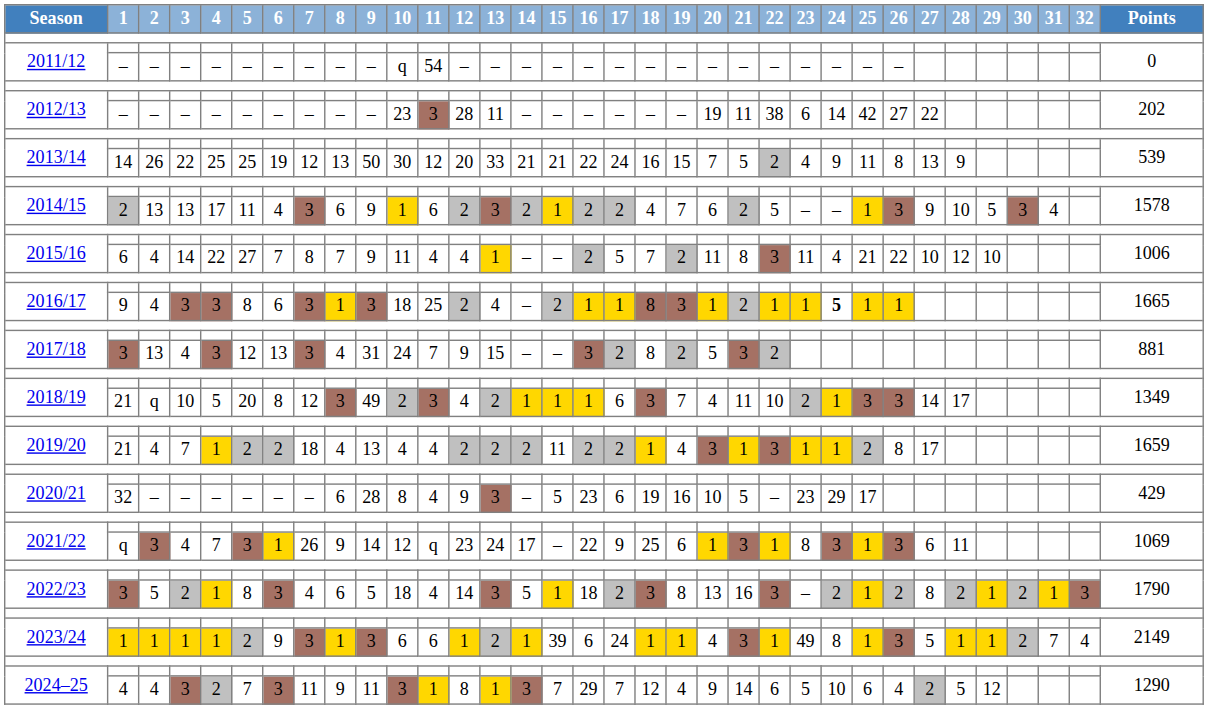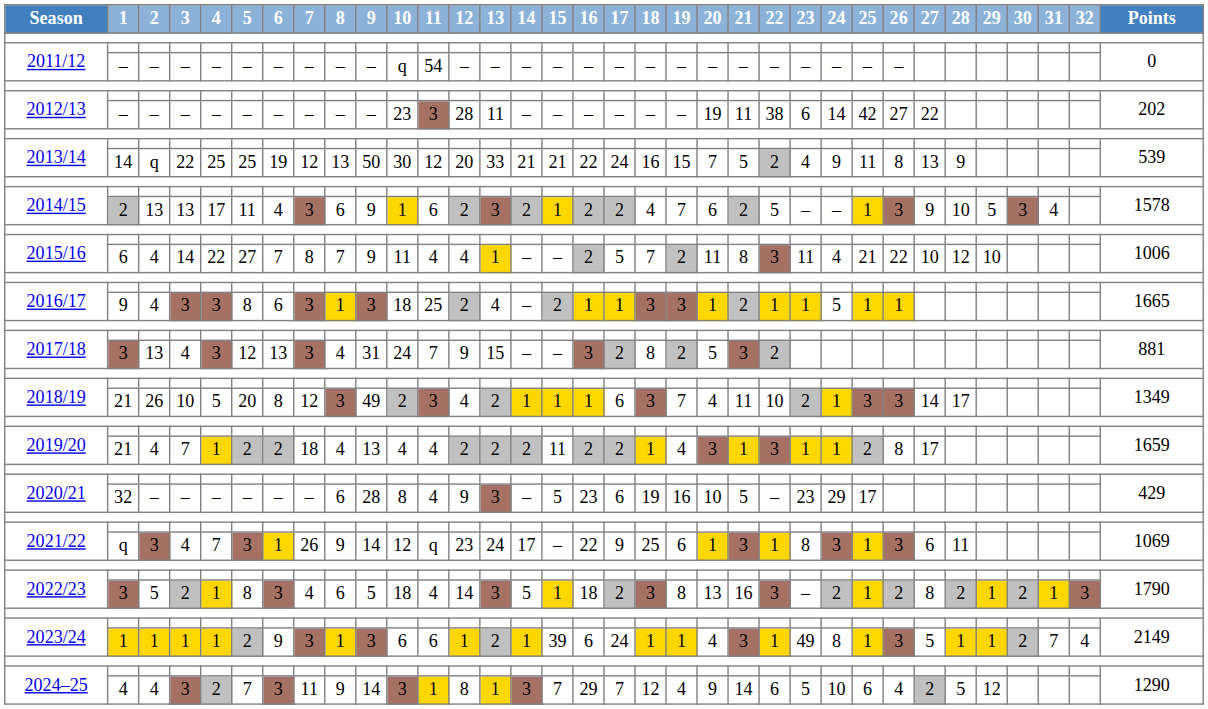 <table cellpadding="3" cellspacing="0" border="1" style="background:#ffffff; font-size:80%; line-height:13px; border:grey solid 1px; border-collapse:collapse;">
 <tr style="background:#ccc; text-align:center; color:white">
 <td style="background:#4180be;" width="65px"><strong>Season</strong></td>
 <td style="background:#8CB2D8;" width="15px"><strong>1</strong></td>
 <td style="background:#8CB2D8;" width="15px"><strong>2</strong></td>
 <td style="background:#8CB2D8;" width="15px"><strong>3</strong></td>
 <td style="background:#8CB2D8;" width="15px"><strong>4</strong></td>
 <td style="background:#8CB2D8;" width="15px"><strong>5</strong></td>
 <td style="background:#8CB2D8;" width="15px"><strong>6</strong></td>
 <td style="background:#8CB2D8;" width="15px"><strong>7</strong></td>
 <td style="background:#8CB2D8;" width="15px"><strong>8</strong></td>
 <td style="background:#8CB2D8;" width="15px"><strong>9</strong></td>
 <td style="background:#8CB2D8;" width="15px"><strong>10</strong></td>
 <td style="background:#8CB2D8;" width="15px"><strong>11</strong></td>
 <td style="background:#8CB2D8;" width="15px"><strong>12</strong></td>
 <td style="background:#8CB2D8;" width="15px"><strong>13</strong></td>
 <td style="background:#8CB2D8;" width="15px"><strong>14</strong></td>
 <td style="background:#8CB2D8;" width="15px"><strong>15</strong></td>
 <td style="background:#8CB2D8;" width="15px"><strong>16</strong></td>
 <td style="background:#8CB2D8;" width="15px"><strong>17</strong></td>
 <td style="background:#8CB2D8;" width="15px"><strong>18</strong></td>
 <td style="background:#8CB2D8;" width="15px"><strong>19</strong></td>
 <td style="background:#8CB2D8;" width="15px"><strong>20</strong></td>
 <td style="background:#8CB2D8;" width="15px"><strong>21</strong></td>
 <td style="background:#8CB2D8;" width="15px"><strong>22</strong></td>
 <td style="background:#8CB2D8;" width="15px"><strong>23</strong></td>
 <td style="background:#8CB2D8;" width="15px"><strong>24</strong></td>
 <td style="background:#8CB2D8;" width="15px"><strong>25</strong></td>
 <td style="background:#8CB2D8;" width="15px"><strong>26</strong></td>
 <td style="background:#8CB2D8;" width="15px"><strong>27</strong></td>
 <td style="background:#8CB2D8;" width="15px"><strong>28</strong></td>
 <td style="background:#8CB2D8;" width="15px"><strong>29</strong></td>
 <td style="background:#8CB2D8;" width="15px"><strong>30</strong></td>
 <td style="background:#8CB2D8;" width="15px"><strong>31</strong></td>
 <td style="background:#8CB2D8;" width="15px"><strong>32</strong></td>
 <td style="background:#4180be;" width="30px"><strong>Points</strong></td>
 </tr>
 <tr>
 <td colspan="34"></td>
 </tr>
 <tr align="center">
 <td rowspan="2"><a href='#'>2011/12</a></td>
 <th></th>
 <th></th>
 <th></th>
 <th></th>
 <th></th>
 <th></th>
 <th></th>
 <th></th>
 <th></th>
 <th></th>
 <th></th>
 <th></th>
 <th></th>
 <th></th>
 <th></th>
 <th></th>
 <th></th>
 <th></th>
 <th></th>
 <th></th>
 <th></th>
 <th></th>
 <th></th>
 <th></th>
 <th></th>
 <th></th>
 <th></th>
 <th></th>
 <th></th>
 <th></th>
 <th></th>
 <th></th>
 <td rowspan="2" width="66px">0</td>
 </tr>
 <tr align="center">
 <td>–</td>
 <td>–</td>
 <td>–</td>
 <td>–</td>
 <td>–</td>
 <td>–</td>
 <td>–</td>
 <td>–</td>
 <td>–</td>
 <td>q</td>
 <td>54</td>
 <td>–</td>
 <td>–</td>
 <td>–</td>
 <td>–</td>
 <td>–</td>
 <td>–</td>
 <td>–</td>
 <td>–</td>
 <td>–</td>
 <td>–</td>
 <td>–</td>
 <td>–</td>
 <td>–</td>
 <td>–</td>
 <td>–</td>
 <th></th>
 <th></th>
 <th></th>
 <th></th>
 <th></th>
 <th></th>
 </tr>
 <tr>
 <td colspan="34"></td>
 </tr>
 <tr align="center">
 <td rowspan="2"><a href='#'>2012/13</a></td>
 <th></th>
 <th></th>
 <th></th>
 <th></th>
 <th></th>
 <th></th>
 <th></th>
 <th></th>
 <th></th>
 <th></th>
 <th></th>
 <th></th>
 <th></th>
 <th></th>
 <th></th>
 <th></th>
 <th></th>
 <th></th>
 <th></th>
 <th></th>
 <th></th>
 <th></th>
 <th></th>
 <th></th>
 <th></th>
 <th></th>
 <th></th>
 <th></th>
 <th></th>
 <th></th>
 <th></th>
 <th></th>
 <td rowspan="2" width="66px">202</td>
 </tr>
 <tr align="center">
 <td>–</td>
 <td>–</td>
 <td>–</td>
 <td>–</td>
 <td>–</td>
 <td>–</td>
 <td>–</td>
 <td>–</td>
 <td>–</td>
 <td>23</td>
 <td bgcolor="#a57164">3</td>
 <td>28</td>
 <td>11</td>
 <td>–</td>
 <td>–</td>
 <td>–</td>
 <td>–</td>
 <td>–</td>
 <td>–</td>
 <td>19</td>
 <td>11</td>
 <td>38</td>
 <td>6</td>
 <td>14</td>
 <td>42</td>
 <td>27</td>
 <td>22</td>
 <th></th>
 <th></th>
 <th></th>
 <th></th>
 <th></th>
 </tr>
 <tr>
 <td colspan="34"></td>
 </tr>
 <tr align="center">
 <td rowspan="2"><a href='#'>2013/14</a></td>
 <th></th>
 <th></th>
 <th></th>
 <th></th>
 <th></th>
 <th></th>
 <th></th>
 <th></th>
 <th></th>
 <th></th>
 <th></th>
 <th></th>
 <th></th>
 <th></th>
 <th></th>
 <th></th>
 <th></th>
 <th></th>
 <th></th>
 <th></th>
 <th></th>
 <th></th>
 <th></th>
 <th></th>
 <th></th>
 <th></th>
 <th></th>
 <th></th>
 <th></th>
 <th></th>
 <th></th>
 <th></th>
 <td rowspan="2" width="66px">539</td>
 </tr>
 <tr align="center">
 <td>14</td>
-<td>26</td>
+<td>q</td>
 <td>22</td>
 <td>25</td>
 <td>25</td>
 <td>19</td>
 <td>12</td>
 <td>13</td>
 <td>50</td>
 <td>30</td>
 <td>12</td>
 <td>20</td>
 <td>33</td>
 <td>21</td>
 <td>21</td>
 <td>22</td>
 <td>24</td>
 <td>16</td>
 <td>15</td>
 <td>7</td>
 <td>5</td>
 <td bgcolor="silver">2</td>
 <td>4</td>
 <td>9</td>
 <td>11</td>
 <td>8</td>
 <td>13</td>
 <td>9</td>
 <th></th>
 <th></th>
 <th></th>
 <th></th>
 </tr>
 <tr>
 <td colspan="34"></td>
 </tr>
 <tr align="center">
 <td rowspan="2"><a href='#'>2014/15</a></td>
 <th></th>
 <th></th>
 <th></th>
 <th></th>
 <th></th>
 <th></th>
 <th></th>
 <th></th>
 <th></th>
 <th></th>
 <th></th>
 <th></th>
 <th></th>
 <th></th>
 <th></th>
 <th></th>
 <th></th>
 <th></th>
 <th></th>
 <th></th>
 <th></th>
 <th></th>
 <th></th>
 <th></th>
 <th></th>
 <th></th>
 <th></th>
 <th></th>
 <th></th>
 <th></th>
 <th></th>
 <th></th>
 <td rowspan="2" width="66px">1578</td>
 </tr>
 <tr align="center">
 <td bgcolor="silver">2</td>
 <td>13</td>
 <td>13</td>
 <td>17</td>
 <td>11</td>
 <td>4</td>
 <td bgcolor="#a57164">3</td>
 <td>6</td>
 <td>9</td>
 <td bgcolor="gold">1</td>
 <td>6</td>
 <td bgcolor="silver">2</td>
 <td bgcolor="#a57164">3</td>
 <td bgcolor="silver">2</td>
 <td bgcolor="gold">1</td>
 <td bgcolor="silver">2</td>
 <td bgcolor="silver">2</td>
 <td>4</td>
 <td>7</td>
 <td>6</td>
 <td bgcolor="silver">2</td>
 <td>5</td>
 <td>–</td>
 <td>–</td>
 <td bgcolor="gold">1</td>
 <td bgcolor="#a57164">3</td>
 <td>9</td>
 <td>10</td>
 <td>5</td>
 <td bgcolor="#a57164">3</td>
 <td>4</td>
 <th></th>
 </tr>
 <tr>
 <td colspan="34"></td>
 </tr>
 <tr align="center">
 <td rowspan="2" width="66px"><a href='#'>2015/16</a></td>
 <th></th>
 <th></th>
 <th></th>
 <th></th>
 <th></th>
 <th></th>
 <th></th>
 <th></th>
 <th></th>
 <th></th>
 <th></th>
 <th></th>
 <th></th>
 <th></th>
 <th></th>
 <th></th>
 <th></th>
 <th></th>
 <th></th>
 <th></th>
 <th></th>
 <th></th>
 <th></th>
 <th></th>
 <th></th>
 <th></th>
 <th></th>
 <th></th>
 <th></th>
 <th></th>
 <th></th>
 <th></th>
 <td rowspan="2" width="66px">1006</td>
 </tr>
 <tr align="center">
 <td>6</td>
 <td>4</td>
 <td>14</td>
 <td>22</td>
 <td>27</td>
 <td>7</td>
 <td>8</td>
 <td>7</td>
 <td>9</td>
 <td>11</td>
 <td>4</td>
 <td>4</td>
 <td bgcolor="gold">1</td>
 <td>–</td>
 <td>–</td>
 <td bgcolor="silver">2</td>
 <td>5</td>
 <td>7</td>
 <td bgcolor="silver">2</td>
 <td>11</td>
 <td>8</td>
 <td bgcolor="#a57164">3</td>
 <td>11</td>
 <td>4</td>
 <td>21</td>
 <td>22</td>
 <td>10</td>
 <td>12</td>
 <td>10</td>
 <td></td>
 <td></td>
 <td></td>
 </tr>
 <tr>
 <td colspan="34"></td>
 </tr>
 <tr align="center">
 <td rowspan="2" width="66px"><a href='#'>2016/17</a></td>
 <th></th>
 <th></th>
 <th></th>
 <th></th>
 <th></th>
 <th></th>
 <th></th>
 <th></th>
 <th></th>
 <th></th>
 <th></th>
 <th></th>
 <th></th>
 <th></th>
 <th></th>
 <th></th>
 <th></th>
 <th></th>
 <th></th>
 <th></th>
 <th></th>
 <th></th>
 <th></th>
 <th></th>
 <th></th>
 <th></th>
 <th></th>
 <th></th>
 <th></th>
 <th></th>
 <th></th>
 <th></th>
 <td rowspan="2" width="66px">1665</td>
 </tr>
 <tr align="center">
 <td>9</td>
 <td>4</td>
 <td bgcolor="#a57164">3</td>
 <td bgcolor="#a57164">3</td>
 <td>8</td>
 <td>6</td>
 <td bgcolor="#a57164">3</td>
 <td bgcolor="gold">1</td>
 <td bgcolor="#a57164">3</td>
 <td>18</td>
 <td>25</td>
 <td bgcolor="silver">2</td>
 <td>4</td>
 <td>–</td>
 <td bgcolor="silver">2</td>
 <td bgcolor="gold">1</td>
 <td bgcolor="gold">1</td>
-<td bgcolor="#a57164">8</td>
+<td bgcolor="#a57164">3</td>
 <td bgcolor="#a57164">3</td>
 <td bgcolor="gold">1</td>
 <td bgcolor="silver">2</td>
 <td bgcolor="gold">1</td>
 <td bgcolor="gold">1</td>
-<td><strong>5</strong></td>
+<td>5</td>
 <td bgcolor="gold">1</td>
 <td bgcolor="gold">1</td>
 <td></td>
 <td></td>
 <td></td>
 <td></td>
 <td></td>
 <td></td>
 </tr>
 <tr>
 <td colspan=34></td>
 </tr>
 <tr align=center>
 <td rowspan="2" style="width:66px;"><a href='#'>2017/18</a></td>
 <th></th>
 <th></th>
 <th></th>
 <th></th>
 <th></th>
 <th></th>
 <th></th>
 <th></th>
 <th></th>
 <th></th>
 <th></th>
 <th></th>
 <th></th>
 <th></th>
 <th></th>
 <th></th>
 <th></th>
 <th></th>
 <th></th>
 <th></th>
 <th></th>
 <th></th>
 <th></th>
 <th></th>
 <th></th>
 <th></th>
 <th></th>
 <th></th>
 <th></th>
 <th></th>
 <th></th>
 <th></th>
 <td rowspan="2" style="width:66px;">881</td>
 </tr>
 <tr align=center>
 <td bgcolor="#a57164">3</td>
 <td>13</td>
 <td>4</td>
 <td bgcolor="#a57164">3</td>
 <td>12</td>
 <td>13</td>
 <td bgcolor="#a57164">3</td>
 <td>4</td>
 <td>31</td>
 <td>24</td>
 <td>7</td>
 <td>9</td>
 <td>15</td>
 <td>–</td>
 <td>–</td>
 <td bgcolor="#a57164">3</td>
 <td bgcolor="silver">2</td>
 <td>8</td>
 <td bgcolor="silver">2</td>
 <td>5</td>
 <td bgcolor="#a57164">3</td>
 <td bgcolor="silver">2</td>
 <td></td>
 <td></td>
 <td></td>
 <td></td>
 <td></td>
 <td></td>
 <td></td>
 <td></td>
 <td></td>
 <td></td>
 </tr>
 <tr>
 <td colspan=34></td>
 </tr>
 <tr align=center>
 <td rowspan="2" style="width:66px;"><a href='#'>2018/19</a></td>
 <th></th>
 <th></th>
 <th></th>
 <th></th>
 <th></th>
 <th></th>
 <th></th>
 <th></th>
 <th></th>
 <th></th>
 <th></th>
 <th></th>
 <th></th>
 <th></th>
 <th></th>
 <th></th>
 <th></th>
 <th></th>
 <th></th>
 <th></th>
 <th></th>
 <th></th>
 <th></th>
 <th></th>
 <th></th>
 <th></th>
 <th></th>
 <th></th>
 <th></th>
 <th></th>
 <th></th>
 <th></th>
 <td rowspan="2" style="width:66px;">1349</td>
 </tr>
 <tr align=center>
 <td>21</td>
-<td>q</td>
+<td>26</td>
 <td>10</td>
 <td>5</td>
 <td>20</td>
 <td>8</td>
 <td>12</td>
 <td bgcolor="#a57164">3</td>
 <td>49</td>
 <td bgcolor="silver">2</td>
 <td bgcolor="#a57164">3</td>
 <td>4</td>
 <td bgcolor="silver">2</td>
 <td bgcolor="gold">1</td>
 <td bgcolor="gold">1</td>
 <td bgcolor="gold">1</td>
 <td>6</td>
 <td bgcolor="#a57164">3</td>
 <td>7</td>
 <td>4</td>
 <td>11</td>
 <td>10</td>
 <td bgcolor="silver">2</td>
 <td bgcolor="gold">1</td>
 <td bgcolor="#a57164">3</td>
 <td bgcolor="#a57164">3</td>
 <td>14</td>
 <td>17</td>
 <td></td>
 <td></td>
 <td></td>
 <td></td>
 </tr>
 <tr>
 <td colspan=34></td>
 </tr>
 <tr align=center>
 <td rowspan="2" style="width:66px;"><a href='#'>2019/20</a></td>
 <th></th>
 <th></th>
 <th></th>
 <th></th>
 <th></th>
 <th></th>
 <th></th>
 <th></th>
 <th></th>
 <th></th>
 <th></th>
 <th></th>
 <th></th>
 <th></th>
 <th></th>
 <th></th>
 <th></th>
 <th></th>
 <th></th>
 <th></th>
 <th></th>
 <th></th>
 <th></th>
 <th></th>
 <th></th>
 <th></th>
 <th></th>
 <th></th>
 <th></th>
 <th></th>
 <th></th>
 <th></th>
 <td rowspan="2" style="width:66px;">1659</td>
 </tr>
 <tr align=center>
 <td>21</td>
 <td>4</td>
 <td>7</td>
 <td bgcolor="gold">1</td>
 <td bgcolor="silver">2</td>
 <td bgcolor="silver">2</td>
 <td>18</td>
 <td>4</td>
 <td>13</td>
 <td>4</td>
 <td>4</td>
 <td bgcolor="silver">2</td>
 <td bgcolor="silver">2</td>
 <td bgcolor="silver">2</td>
 <td>11</td>
 <td bgcolor="silver">2</td>
 <td bgcolor="silver">2</td>
 <td bgcolor="gold">1</td>
 <td>4</td>
 <td bgcolor="#a57164">3</td>
 <td bgcolor="gold">1</td>
 <td bgcolor="#a57164">3</td>
 <td bgcolor="gold">1</td>
 <td bgcolor="gold">1</td>
 <td bgcolor="silver">2</td>
 <td>8</td>
 <td>17</td>
 <td></td>
 <td></td>
 <td></td>
 <td></td>
 <td></td>
 </tr>
 <tr>
 <td colspan=34></td>
 </tr>
 <tr align=center>
 <td rowspan="2" style="width:66px;"><a href='#'>2020/21</a></td>
 <th></th>
 <th></th>
 <th></th>
 <th></th>
 <th></th>
 <th></th>
 <th></th>
 <th></th>
 <th></th>
 <th></th>
 <th></th>
 <th></th>
 <th></th>
 <th></th>
 <th></th>
 <th></th>
 <th></th>
 <th></th>
 <th></th>
 <th></th>
 <th></th>
 <th></th>
 <th></th>
 <th></th>
 <th></th>
 <th></th>
 <th></th>
 <th></th>
 <th></th>
 <th></th>
 <th></th>
 <th></th>
 <td rowspan="2" style="width:66px;">429</td>
 </tr>
 <tr align=center>
 <td>32</td>
 <td>–</td>
 <td>–</td>
 <td>–</td>
 <td>–</td>
 <td>–</td>
 <td>–</td>
 <td>6</td>
 <td>28</td>
 <td>8</td>
 <td>4</td>
 <td>9</td>
 <td bgcolor="#a57164">3</td>
 <td>–</td>
 <td>5</td>
 <td>23</td>
 <td>6</td>
 <td>19</td>
 <td>16</td>
 <td>10</td>
 <td>5</td>
 <td>–</td>
 <td>23</td>
 <td>29</td>
 <td>17</td>
 <td></td>
 <td></td>
 <td></td>
 <td></td>
 <td></td>
 <td></td>
 <td></td>
 </tr>
 <tr>
 <td colspan=34></td>
 </tr>
 <tr align=center>
 <td rowspan="2" style="width:66px;"><a href='#'>2021/22</a></td>
 <th></th>
 <th></th>
 <th></th>
 <th></th>
 <th></th>
 <th></th>
 <th></th>
 <th></th>
 <th></th>
 <th></th>
 <th></th>
 <th></th>
 <th></th>
 <th></th>
 <th></th>
 <th></th>
 <th></th>
 <th></th>
 <th></th>
 <th></th>
 <th></th>
 <th></th>
 <th></th>
 <th></th>
 <th></th>
 <th></th>
 <th></th>
 <th></th>
 <th></th>
 <th></th>
 <th></th>
 <th></th>
 <td rowspan="2" style="width:66px;">1069</td>
 </tr>
 <tr align=center>
 <td>q</td>
 <td bgcolor="#a57164">3</td>
 <td>4</td>
 <td>7</td>
 <td bgcolor="#a57164">3</td>
 <td bgcolor="gold">1</td>
 <td>26</td>
 <td>9</td>
 <td>14</td>
 <td>12</td>
 <td>q</td>
 <td>23</td>
 <td>24</td>
 <td>17</td>
 <td>–</td>
 <td>22</td>
 <td>9</td>
 <td>25</td>
 <td>6</td>
 <td bgcolor="gold">1</td>
 <td bgcolor="#a57164">3</td>
 <td bgcolor="gold">1</td>
 <td>8</td>
 <td bgcolor="#a57164">3</td>
 <td bgcolor="gold">1</td>
 <td bgcolor="#a57164">3</td>
 <td>6</td>
 <td>11</td>
 <td></td>
 <td></td>
 <td></td>
 <td></td>
 </tr>
 <tr>
 <td colspan=34></td>
 </tr>
 <tr align=center>
 <td rowspan="2" style="width:66px;"><a href='#'>2022/23</a></td>
 <th></th>
 <th></th>
 <th></th>
 <th></th>
 <th></th>
 <th></th>
 <th></th>
 <th></th>
 <th></th>
 <th></th>
 <th></th>
 <th></th>
 <th></th>
 <th></th>
 <th></th>
 <th></th>
 <th></th>
 <th></th>
 <th></th>
 <th></th>
 <th></th>
 <th></th>
 <th></th>
 <th></th>
 <th></th>
 <th></th>
 <th></th>
 <th></th>
 <th></th>
 <th></th>
 <th></th>
 <th></th>
 <td rowspan="2" style="width:66px;">1790</td>
 </tr>
 <tr align=center>
 <td bgcolor="#a57164">3</td>
 <td>5</td>
 <td bgcolor="silver">2</td>
 <td bgcolor="gold">1</td>
 <td>8</td>
 <td bgcolor="#a57164">3</td>
 <td>4</td>
 <td>6</td>
 <td>5</td>
 <td>18</td>
 <td>4</td>
 <td>14</td>
 <td bgcolor="#a57164">3</td>
 <td>5</td>
 <td bgcolor="gold">1</td>
 <td>18</td>
 <td bgcolor="silver">2</td>
 <td bgcolor="#a57164">3</td>
 <td>8</td>
 <td>13</td>
 <td>16</td>
 <td bgcolor="#a57164">3</td>
 <td>–</td>
 <td bgcolor="silver">2</td>
 <td bgcolor="gold">1</td>
 <td bgcolor="silver">2</td>
 <td>8</td>
 <td bgcolor="silver">2</td>
 <td bgcolor="gold">1</td>
 <td bgcolor="silver">2</td>
 <td bgcolor="gold">1</td>
 <td bgcolor="#a57164">3</td>
 </tr>
 <tr>
 <td colspan=34></td>
 </tr>
 <tr align=center>
 <td rowspan="2" style="width:66px;"><a href='#'>2023/24</a></td>
 <th></th>
 <th></th>
 <th></th>
 <th></th>
 <th></th>
 <th></th>
 <th></th>
 <th></th>
 <th></th>
 <th></th>
 <th></th>
 <th></th>
 <th></th>
 <th></th>
 <th></th>
 <th></th>
 <th></th>
 <th></th>
 <th></th>
 <th></th>
 <th></th>
 <th></th>
 <th></th>
 <th></th>
 <th></th>
 <th></th>
 <th></th>
 <th></th>
 <th></th>
 <th></th>
 <th></th>
 <th></th>
 <td rowspan="2" style="width:66px;">2149</td>
 </tr>
 <tr align=center>
 <td bgcolor="gold">1</td>
 <td bgcolor="gold">1</td>
 <td bgcolor="gold">1</td>
 <td bgcolor="gold">1</td>
 <td bgcolor="silver">2</td>
 <td>9</td>
 <td bgcolor="#a57164">3</td>
 <td bgcolor="gold">1</td>
 <td bgcolor="#a57164">3</td>
 <td>6</td>
 <td>6</td>
 <td bgcolor="gold">1</td>
 <td bgcolor="silver">2</td>
 <td bgcolor="gold">1</td>
 <td>39</td>
 <td>6</td>
 <td>24</td>
 <td bgcolor="gold">1</td>
 <td bgcolor="gold">1</td>
 <td>4</td>
 <td bgcolor="#a57164">3</td>
 <td bgcolor="gold">1</td>
 <td>49</td>
 <td>8</td>
 <td bgcolor="gold">1</td>
 <td bgcolor="#a57164">3</td>
 <td>5</td>
 <td bgcolor="gold">1</td>
 <td bgcolor="gold">1</td>
 <td bgcolor="silver">2</td>
 <td>7</td>
 <td>4</td>
 </tr>
 <tr>
 <td colspan=34></td>
 </tr>
 <tr align=center>
 <td rowspan="2" style="width:66px;"><a href='#'>2024–25</a></td>
 <th></th>
 <th></th>
 <th></th>
 <th></th>
 <th></th>
 <th></th>
 <th></th>
 <th></th>
 <th></th>
 <th></th>
 <th></th>
 <th></th>
 <th></th>
 <th></th>
 <th></th>
 <th></th>
 <th></th>
 <th></th>
 <th></th>
 <th></th>
 <th></th>
 <th></th>
 <th></th>
 <th></th>
 <th></th>
 <th></th>
 <th></th>
 <th></th>
 <th></th>
 <th></th>
 <th></th>
 <th></th>
 <td rowspan="2" style="width:66px;">1290</td>
 </tr>
 <tr align=center>
 <td>4</td>
 <td>4</td>
 <td bgcolor="#a57164">3</td>
 <td bgcolor="silver">2</td>
 <td>7</td>
 <td bgcolor="#a57164">3</td>
 <td>11</td>
 <td>9</td>
-<td>11</td>
+<td>14</td>
 <td bgcolor="#a57164">3</td>
 <td bgcolor="gold">1</td>
 <td>8</td>
 <td bgcolor="gold">1</td>
 <td bgcolor="#a57164">3</td>
 <td>7</td>
 <td>29</td>
 <td>7</td>
 <td>12</td>
 <td>4</td>
 <td>9</td>
 <td>14</td>
 <td>6</td>
 <td>5</td>
 <td>10</td>
 <td>6</td>
 <td>4</td>
 <td bgcolor="silver">2</td>
 <td>5</td>
 <td>12</td>
 <td></td>
 <td></td>
 <td></td>
 </tr>
 </table>
